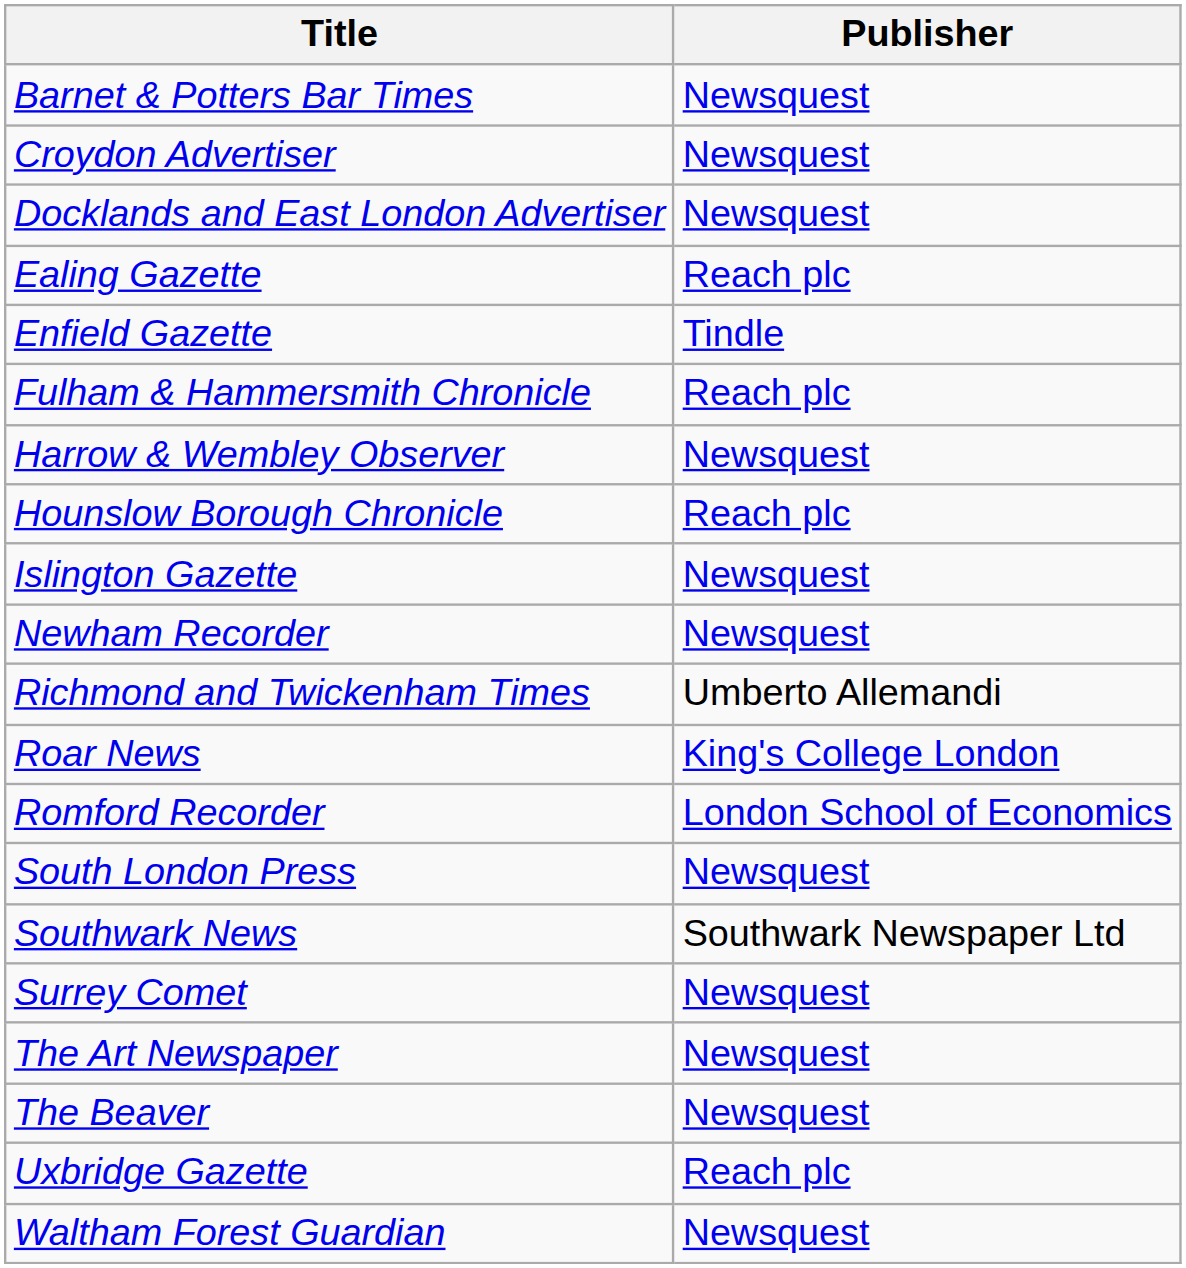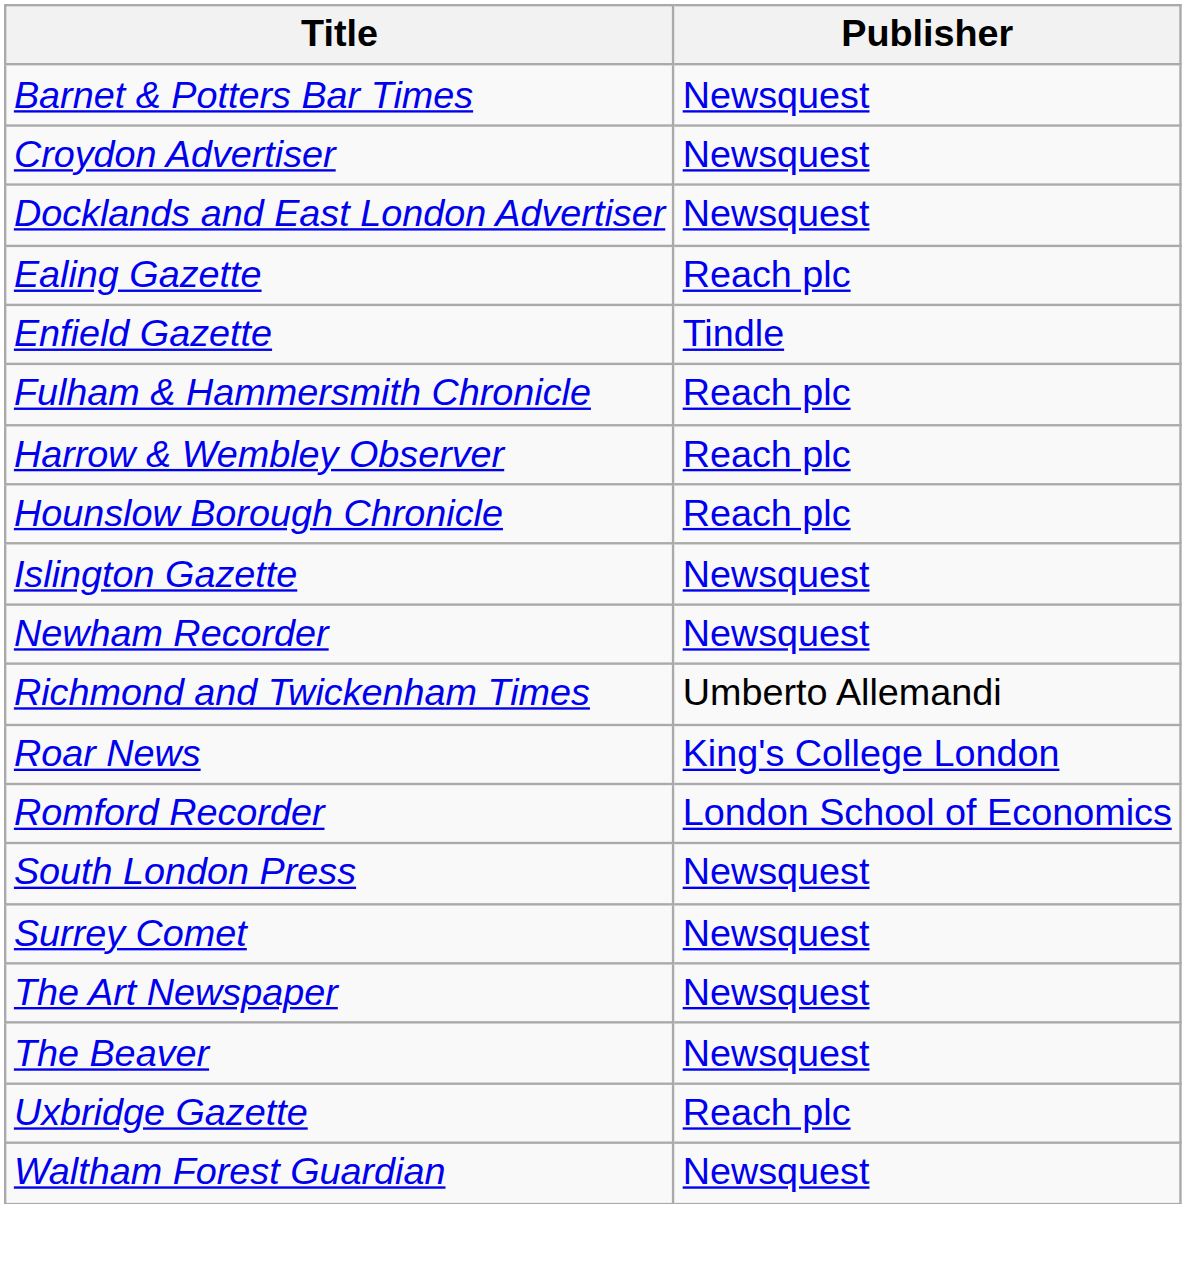 <table class="wikitable sortable">
 <tr>
 <th>Title</th>
 <th>Publisher</th>
 </tr>
 <tr>
 <td><em><a href='#'>Barnet & Potters Bar Times</a></em></td>
 <td><a href='#'>Newsquest</a></td>
 </tr>
 <tr>
 <td><em><a href='#'>Croydon Advertiser</a></em></td>
 <td><a href='#'>Newsquest</a></td>
 </tr>
 <tr>
 <td><em><a href='#'>Docklands and East London Advertiser</a></em></td>
 <td><a href='#'>Newsquest</a></td>
 </tr>
 <tr>
 <td><em><a href='#'>Ealing Gazette</a></em></td>
 <td><a href='#'>Reach plc</a></td>
 </tr>
 <tr>
 <td><em><a href='#'>Enfield Gazette</a></em></td>
 <td><a href='#'>Tindle</a></td>
 </tr>
 <tr>
 <td><em><a href='#'>Fulham & Hammersmith Chronicle</a></em></td>
 <td><a href='#'>Reach plc</a></td>
 </tr>
 <tr>
 <td><em><a href='#'>Harrow & Wembley Observer</a></em></td>
-<td><a href='#'>Newsquest</a></td>
+<td><a href='#'>Reach plc</a></td>
 </tr>
 <tr>
 <td><em><a href='#'>Hounslow Borough Chronicle</a></em></td>
 <td><a href='#'>Reach plc</a></td>
 </tr>
 <tr>
 <td><em><a href='#'>Islington Gazette</a></em></td>
 <td><a href='#'>Newsquest</a></td>
 </tr>
 <tr>
 <td><em><a href='#'>Newham Recorder</a></em></td>
 <td><a href='#'>Newsquest</a></td>
 </tr>
 <tr>
 <td><em><a href='#'>Richmond and Twickenham Times</a></em></td>
 <td>Umberto Allemandi</td>
 </tr>
 <tr>
 <td><em><a href='#'>Roar News</a></em></td>
 <td><a href='#'>King's College London</a></td>
 </tr>
 <tr>
 <td><em><a href='#'>Romford Recorder</a></em></td>
 <td><a href='#'>London School of Economics</a></td>
 </tr>
 <tr>
 <td><em><a href='#'>South London Press</a></em></td>
 <td><a href='#'>Newsquest</a></td>
 </tr>
 <tr>
-<td><em><a href='#'>Southwark News</a></em></td>
-<td>Southwark Newspaper Ltd</td>
-</tr>
-<tr>
 <td><em><a href='#'>Surrey Comet</a></em></td>
 <td><a href='#'>Newsquest</a></td>
 </tr>
 <tr>
 <td><em><a href='#'>The Art Newspaper</a></em></td>
 <td><a href='#'>Newsquest</a></td>
 </tr>
 <tr>
 <td><em><a href='#'>The Beaver</a></em></td>
 <td><a href='#'>Newsquest</a></td>
 </tr>
 <tr>
 <td><em><a href='#'>Uxbridge Gazette</a></em></td>
 <td><a href='#'>Reach plc</a></td>
 </tr>
 <tr>
 <td><em><a href='#'>Waltham Forest Guardian</a></em></td>
 <td><a href='#'>Newsquest</a></td>
 </tr>
 </table>
